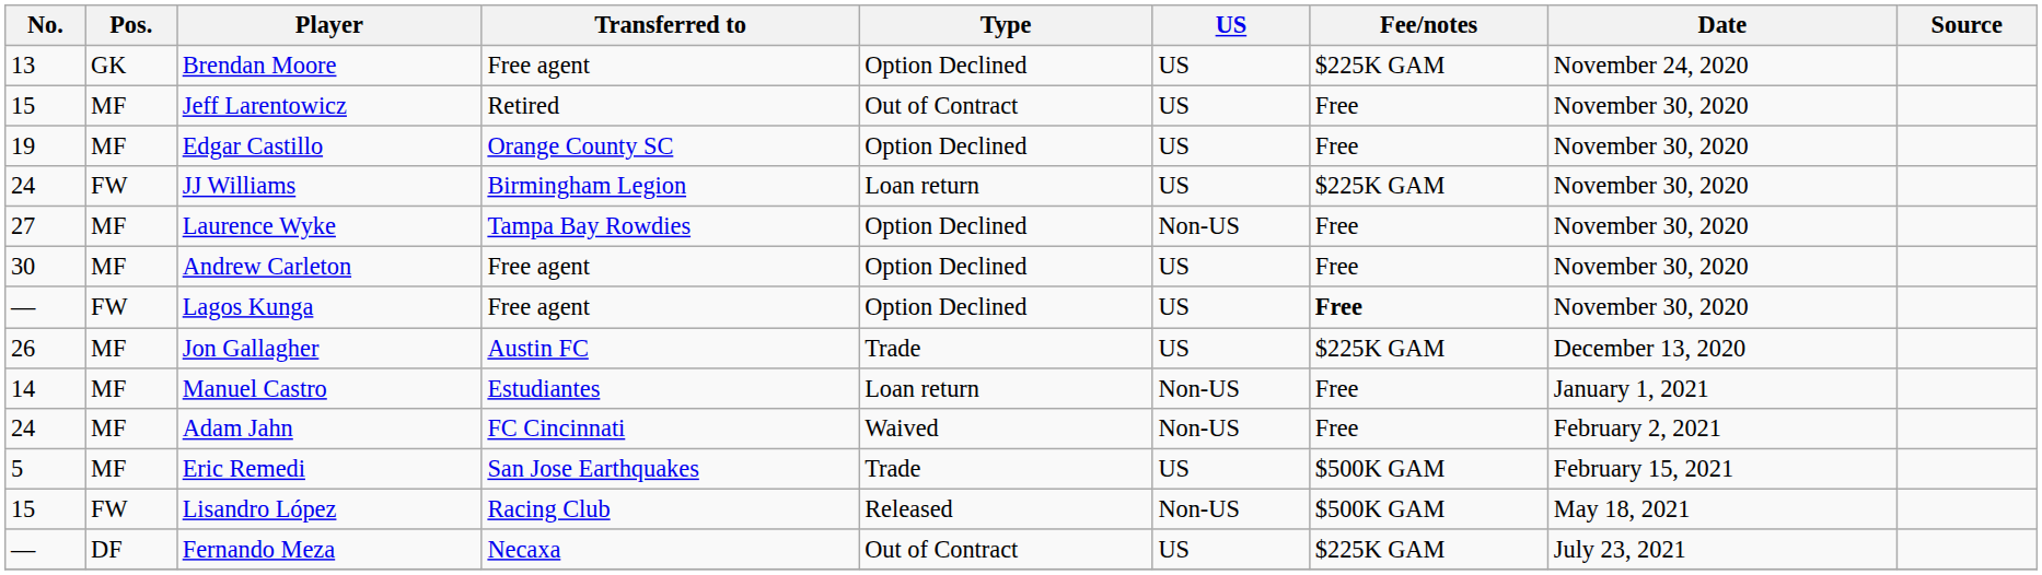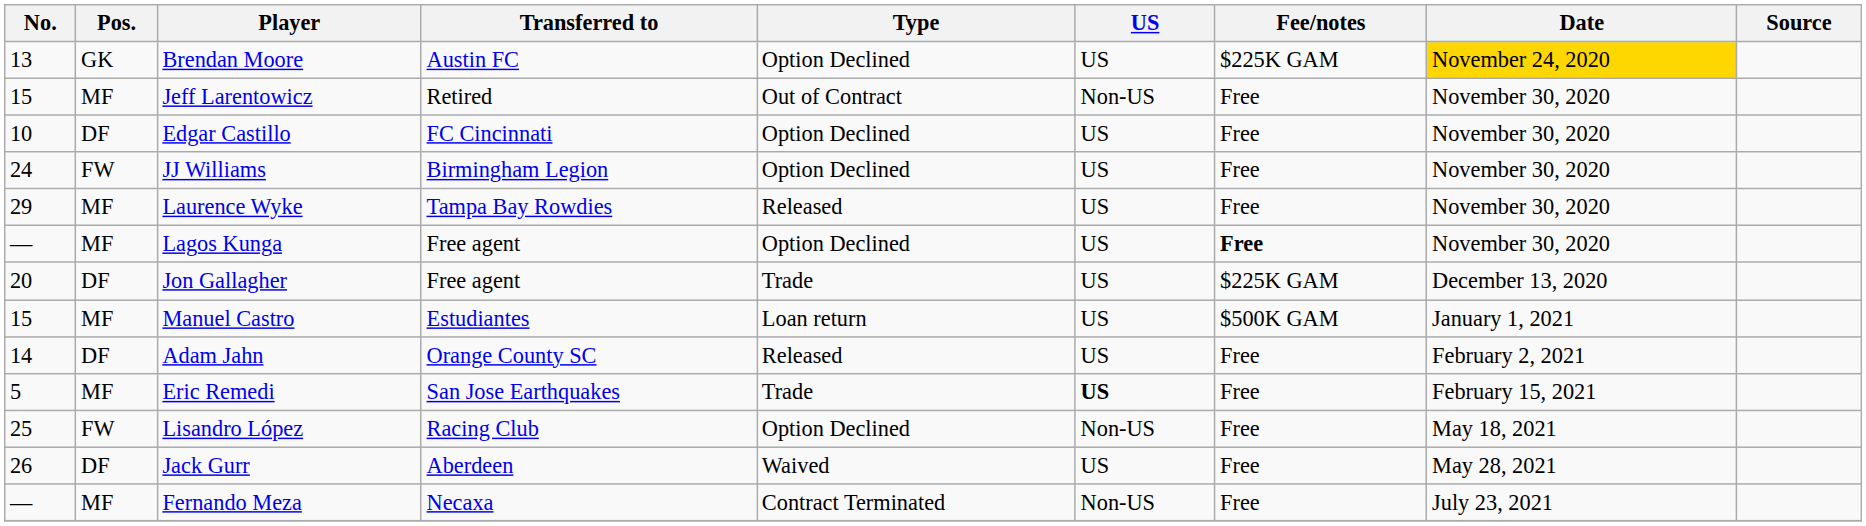 <table class="wikitable sortable" style="width:100%; text-align:center; font-size:95%; text-align:left;">
 <tr>
 <th>No.</th>
 <th>Pos.</th>
 <th>Player</th>
 <th>Transferred to</th>
 <th>Type</th>
 <th><a href='#'>US</a></th>
 <th>Fee/notes</th>
 <th>Date</th>
 <th>Source</th>
 </tr>
 <tr>
 <td>13</td>
 <td>GK</td>
 <td> <a href='#'>Brendan Moore</a></td>
-<td>Free agent</td>
+<td> <a href='#'>Austin FC</a></td>
 <td>Option Declined</td>
 <td>US</td>
 <td>$225K GAM</td>
-<td>November 24, 2020</td>
+<td style="background: gold;">November 24, 2020</td>
 <td></td>
 </tr>
 <tr>
 <td>15</td>
 <td>MF</td>
 <td> <a href='#'>Jeff Larentowicz</a></td>
 <td>Retired</td>
 <td>Out of Contract</td>
-<td>US</td>
+<td>Non-US</td>
 <td>Free</td>
 <td>November 30, 2020</td>
 <td></td>
 </tr>
 <tr>
-<td>19</td>
-<td>MF</td>
+<td>10</td>
+<td>DF</td>
 <td> <a href='#'>Edgar Castillo</a></td>
-<td> <a href='#'>Orange County SC</a></td>
+<td> <a href='#'>FC Cincinnati</a></td>
 <td>Option Declined</td>
 <td>US</td>
 <td>Free</td>
 <td>November 30, 2020</td>
 <td></td>
 </tr>
 <tr>
 <td>24</td>
 <td>FW</td>
 <td> <a href='#'>JJ Williams</a></td>
 <td> <a href='#'>Birmingham Legion</a></td>
-<td>Loan return</td>
-<td>US</td>
-<td>$225K GAM</td>
-<td>November 30, 2020</td>
-<td></td>
-</tr>
-<tr>
-<td>27</td>
-<td>MF</td>
-<td> <a href='#'>Laurence Wyke</a></td>
-<td> <a href='#'>Tampa Bay Rowdies</a></td>
-<td>Option Declined</td>
-<td>Non-US</td>
-<td>Free</td>
-<td>November 30, 2020</td>
-<td></td>
-</tr>
-<tr>
-<td>30</td>
-<td>MF</td>
-<td> <a href='#'>Andrew Carleton</a></td>
-<td>Free agent</td>
 <td>Option Declined</td>
 <td>US</td>
 <td>Free</td>
 <td>November 30, 2020</td>
 <td></td>
 </tr>
 <tr>
+<td>29</td>
+<td>MF</td>
+<td> <a href='#'>Laurence Wyke</a></td>
+<td> <a href='#'>Tampa Bay Rowdies</a></td>
+<td>Released</td>
+<td>US</td>
+<td>Free</td>
+<td>November 30, 2020</td>
+<td></td>
+</tr>
+<tr>
 <td>—</td>
-<td>FW</td>
+<td>MF</td>
 <td> <a href='#'>Lagos Kunga</a></td>
 <td>Free agent</td>
 <td>Option Declined</td>
 <td>US</td>
 <td><strong>Free</strong></td>
 <td>November 30, 2020</td>
 <td></td>
 </tr>
 <tr>
-<td>26</td>
-<td>MF</td>
+<td>20</td>
+<td>DF</td>
 <td> <a href='#'>Jon Gallagher</a></td>
-<td> <a href='#'>Austin FC</a></td>
+<td>Free agent</td>
 <td>Trade</td>
 <td>US</td>
 <td>$225K GAM</td>
 <td>December 13, 2020</td>
 <td></td>
 </tr>
 <tr>
-<td>14</td>
+<td>15</td>
 <td>MF</td>
 <td> <a href='#'>Manuel Castro</a></td>
 <td> <a href='#'>Estudiantes</a></td>
 <td>Loan return</td>
-<td>Non-US</td>
-<td>Free</td>
+<td>US</td>
+<td>$500K GAM</td>
 <td>January 1, 2021</td>
 <td></td>
 </tr>
 <tr>
-<td>24</td>
-<td>MF</td>
+<td>14</td>
+<td>DF</td>
 <td> <a href='#'>Adam Jahn</a></td>
-<td> <a href='#'>FC Cincinnati</a></td>
-<td>Waived</td>
-<td>Non-US</td>
+<td> <a href='#'>Orange County SC</a></td>
+<td>Released</td>
+<td>US</td>
 <td>Free</td>
 <td>February 2, 2021</td>
 <td></td>
 </tr>
 <tr>
 <td>5</td>
 <td>MF</td>
 <td> <a href='#'>Eric Remedi</a></td>
 <td> <a href='#'>San Jose Earthquakes</a></td>
 <td>Trade</td>
-<td>US</td>
-<td>$500K GAM</td>
+<td><strong>US</strong></td>
+<td>Free</td>
 <td>February 15, 2021</td>
 <td></td>
 </tr>
 <tr>
-<td>15</td>
+<td>25</td>
 <td>FW</td>
 <td> <a href='#'>Lisandro López</a></td>
 <td> <a href='#'>Racing Club</a></td>
-<td>Released</td>
+<td>Option Declined</td>
 <td>Non-US</td>
-<td>$500K GAM</td>
+<td>Free</td>
 <td>May 18, 2021</td>
 <td></td>
 </tr>
 <tr>
+<td>26</td>
+<td>DF</td>
+<td> <a href='#'>Jack Gurr</a></td>
+<td> <a href='#'>Aberdeen</a></td>
+<td>Waived</td>
+<td>US</td>
+<td>Free</td>
+<td>May 28, 2021</td>
+<td></td>
+</tr>
+<tr>
 <td>—</td>
-<td>DF</td>
+<td>MF</td>
 <td> <a href='#'>Fernando Meza</a></td>
 <td> <a href='#'>Necaxa</a></td>
-<td>Out of Contract</td>
-<td>US</td>
-<td>$225K GAM</td>
+<td>Contract Terminated</td>
+<td>Non-US</td>
+<td>Free</td>
 <td>July 23, 2021</td>
 <td></td>
 </tr>
 <tr>
 </tr>
 </table>
